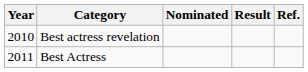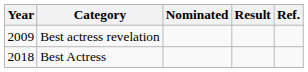 <table class="wikitable">
 <tr>
 <th>Year</th>
 <th>Category</th>
 <th>Nominated</th>
 <th>Result</th>
 <th>Ref.</th>
 </tr>
 <tr>
-<td>2010</td>
+<td>2009</td>
 <td>Best actress revelation</td>
 <td></td>
 <td></td>
 <td></td>
 </tr>
 <tr>
-<td>2011</td>
+<td>2018</td>
 <td>Best Actress</td>
 <td></td>
 <td></td>
 <td></td>
 </tr>
 </table>
